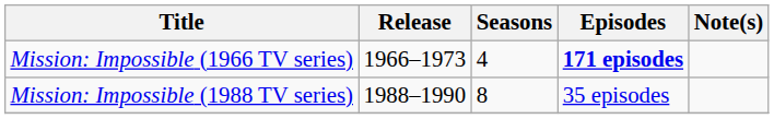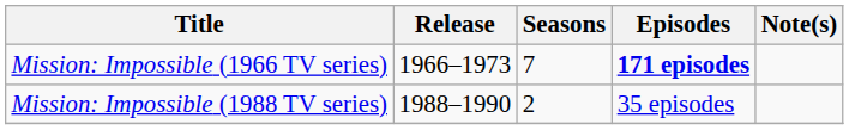 <table class="wikitable sortable">
 <tr>
 <th scope="col">Title</th>
 <th scope="col">Release</th>
 <th scope="col">Seasons</th>
 <th scope="col">Episodes</th>
 <th scope="col">Note(s)</th>
 </tr>
 <tr>
 <td scope="row"><a href='#'><em>Mission: Impossible</em> (1966 TV series)</a></td>
 <td>1966–1973</td>
-<td>4</td>
+<td>7</td>
 <td><strong><a href='#'>171 episodes</a></strong></td>
 <td></td>
 </tr>
 <tr>
 <td scope="row"><a href='#'><em>Mission: Impossible</em> (1988 TV series)</a></td>
 <td>1988–1990</td>
-<td>8</td>
+<td>2</td>
 <td><a href='#'>35 episodes</a></td>
 <td></td>
 </tr>
 <tr>
 </tr>
 </table>
